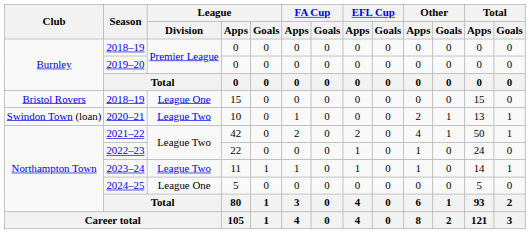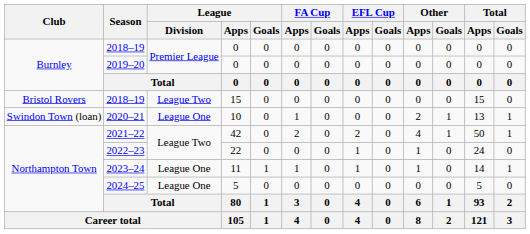 <table class=wikitable style=text-align:center>
 <tr>
 <th rowspan=2>Club</th>
 <th rowspan=2>Season</th>
 <th colspan=3>League</th>
 <th colspan=2><a href='#'>FA Cup</a></th>
 <th colspan=2><a href='#'>EFL Cup</a></th>
 <th colspan=2>Other</th>
 <th colspan=2>Total</th>
 </tr>
 <tr>
 <th>Division</th>
 <th>Apps</th>
 <th>Goals</th>
 <th>Apps</th>
 <th>Goals</th>
 <th>Apps</th>
 <th>Goals</th>
 <th>Apps</th>
 <th>Goals</th>
 <th>Apps</th>
 <th>Goals</th>
 </tr>
 <tr>
 <td rowspan="3"><a href='#'>Burnley</a></td>
 <td><a href='#'>2018–19</a></td>
 <td rowspan="2"><a href='#'>Premier League</a></td>
 <td>0</td>
 <td>0</td>
 <td>0</td>
 <td>0</td>
 <td>0</td>
 <td>0</td>
 <td>0</td>
 <td>0</td>
 <td>0</td>
 <td>0</td>
 </tr>
 <tr>
 <td><a href='#'>2019–20</a></td>
 <td>0</td>
 <td>0</td>
 <td>0</td>
 <td>0</td>
 <td>0</td>
 <td>0</td>
 <td>0</td>
 <td>0</td>
 <td>0</td>
 <td>0</td>
 </tr>
 <tr>
 <th colspan="2">Total</th>
 <th>0</th>
 <th>0</th>
 <th>0</th>
 <th>0</th>
 <th>0</th>
 <th>0</th>
 <th>0</th>
 <th>0</th>
 <th>0</th>
 <th>0</th>
 </tr>
 <tr>
 <td><a href='#'>Bristol Rovers</a></td>
 <td><a href='#'>2018–19</a></td>
-<td><a href='#'>League One</a></td>
+<td><a href='#'>League Two</a></td>
 <td>15</td>
 <td>0</td>
 <td>0</td>
 <td>0</td>
 <td>0</td>
 <td>0</td>
 <td>0</td>
 <td>0</td>
 <td>15</td>
 <td>0</td>
 </tr>
 <tr>
 <td><a href='#'>Swindon Town</a> (loan)</td>
 <td><a href='#'>2020–21</a></td>
-<td><a href='#'>League Two</a></td>
+<td><a href='#'>League One</a></td>
 <td>10</td>
 <td>0</td>
 <td>1</td>
 <td>0</td>
 <td>0</td>
 <td>0</td>
 <td>2</td>
 <td>1</td>
 <td>13</td>
 <td>1</td>
 </tr>
 <tr>
 <td rowspan="5"><a href='#'>Northampton Town</a></td>
 <td><a href='#'>2021–22</a></td>
 <td rowspan="2">League Two</td>
 <td>42</td>
 <td>0</td>
 <td>2</td>
 <td>0</td>
 <td>2</td>
 <td>0</td>
 <td>4</td>
 <td>1</td>
 <td>50</td>
 <td>1</td>
 </tr>
 <tr>
 <td><a href='#'>2022–23</a></td>
 <td>22</td>
 <td>0</td>
 <td>0</td>
 <td>0</td>
 <td>1</td>
 <td>0</td>
 <td>1</td>
 <td>0</td>
 <td>24</td>
 <td>0</td>
 </tr>
 <tr>
 <td><a href='#'>2023–24</a></td>
-<td><a href='#'>League Two</a></td>
+<td>League One</td>
 <td>11</td>
 <td>1</td>
 <td>1</td>
 <td>0</td>
 <td>1</td>
 <td>0</td>
 <td>1</td>
 <td>0</td>
 <td>14</td>
 <td>1</td>
 </tr>
 <tr>
 <td><a href='#'>2024–25</a></td>
 <td>League One</td>
 <td>5</td>
 <td>0</td>
 <td>0</td>
 <td>0</td>
 <td>0</td>
 <td>0</td>
 <td>0</td>
 <td>0</td>
 <td>5</td>
 <td>0</td>
 </tr>
 <tr>
 <th colspan="2">Total</th>
 <th>80</th>
 <th>1</th>
 <th>3</th>
 <th>0</th>
 <th>4</th>
 <th>0</th>
 <th>6</th>
 <th>1</th>
 <th>93</th>
 <th>2</th>
 </tr>
 <tr>
 <th colspan=3>Career total</th>
 <th>105</th>
 <th>1</th>
 <th>4</th>
 <th>0</th>
 <th>4</th>
 <th>0</th>
 <th>8</th>
 <th>2</th>
 <th>121</th>
 <th>3</th>
 </tr>
 </table>
